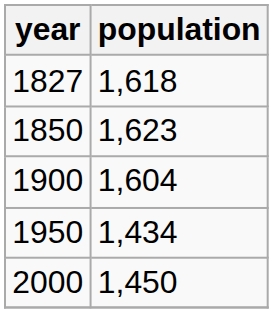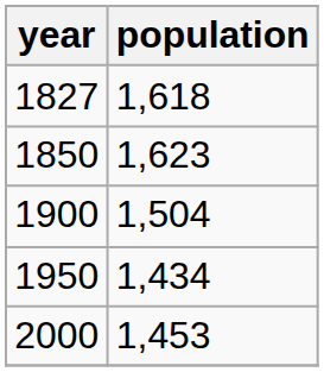 <table class="wikitable">
 <tr>
 <th>year</th>
 <th>population</th>
 </tr>
 <tr>
 <td>1827</td>
 <td>1,618</td>
 </tr>
 <tr>
 <td>1850</td>
 <td>1,623</td>
 </tr>
 <tr>
 <td>1900</td>
-<td>1,604</td>
+<td>1,504</td>
 </tr>
 <tr>
 <td>1950</td>
 <td>1,434</td>
 </tr>
 <tr>
 <td>2000</td>
-<td>1,450</td>
+<td>1,453</td>
 </tr>
 <tr>
 </tr>
 </table>
